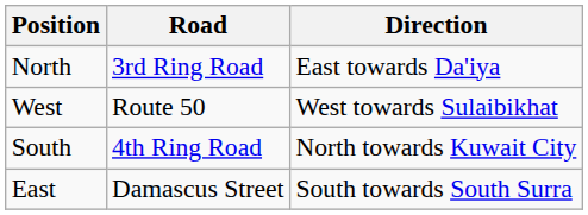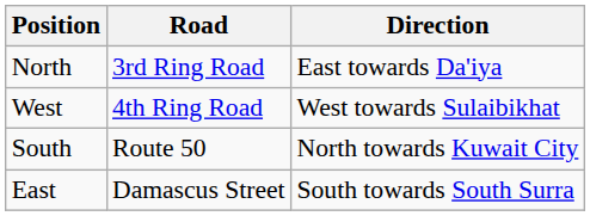 <table class="wikitable">
 <tr>
 <th>Position</th>
 <th>Road</th>
 <th>Direction</th>
 </tr>
 <tr>
 <td>North</td>
 <td><a href='#'>3rd Ring Road</a></td>
 <td>East towards <a href='#'>Da'iya</a></td>
 </tr>
 <tr>
 <td>West</td>
-<td>Route 50</td>
+<td><a href='#'>4th Ring Road</a></td>
 <td>West towards <a href='#'>Sulaibikhat</a></td>
 </tr>
 <tr>
 <td>South</td>
-<td><a href='#'>4th Ring Road</a></td>
+<td>Route 50</td>
 <td>North towards <a href='#'>Kuwait City</a></td>
 </tr>
 <tr>
 <td>East</td>
 <td>Damascus Street</td>
 <td>South towards <a href='#'>South Surra</a></td>
 </tr>
 </table>
